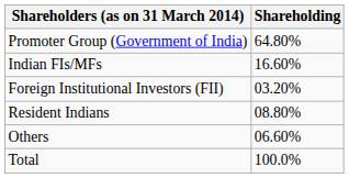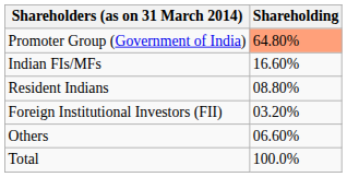 <table class="wikitable">
 <tr>
 <th>Shareholders (as on 31 March 2014)</th>
 <th>Shareholding</th>
 </tr>
 <tr>
 <td>Promoter Group (<a href='#'>Government of India</a>)</td>
-<td>64.80%</td>
+<td style="background: lightsalmon;">64.80%</td>
 </tr>
 <tr>
 <td>Indian FIs/MFs</td>
 <td>16.60%</td>
 </tr>
 <tr>
+<td>Resident Indians</td>
+<td>08.80%</td>
+</tr>
+<tr>
 <td>Foreign Institutional Investors (FII)</td>
 <td>03.20%</td>
-</tr>
-<tr>
-<td>Resident Indians</td>
-<td>08.80%</td>
 </tr>
 <tr>
 <td>Others</td>
 <td>06.60%</td>
 </tr>
 <tr>
 <td>Total</td>
 <td>100.0%</td>
 </tr>
 </table>
